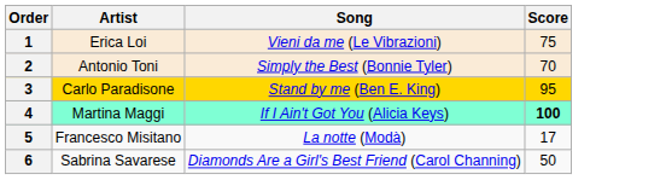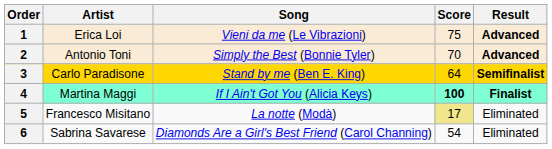 <table class="wikitable sortable" style="text-align:center; font-size:80%">
 <tr>
 <th>Order</th>
 <th>Artist</th>
 <th>Song</th>
 <th>Score</th>
+<th>Result</th>
 </tr>
 <tr bgcolor=#FAEBD7>
 <th scope=col>1</th>
 <td>Erica Loi</td>
 <td><em><a href='#'>Vieni da me</a></em> (<a href='#'>Le Vibrazioni</a>)</td>
 <td>75</td>
+<td><strong>Advanced</strong></td>
 </tr>
 <tr bgcolor=#FAEBD7>
 <th scope=col>2</th>
 <td>Antonio Toni</td>
 <td><em><a href='#'>Simply the Best</a></em> (<a href='#'>Bonnie Tyler</a>)</td>
 <td>70</td>
+<td><strong>Advanced</strong></td>
 </tr>
 <tr bgcolor=gold>
 <th scope=col>3</th>
 <td>Carlo Paradisone</td>
 <td><em><a href='#'>Stand by me</a></em> (<a href='#'>Ben E. King</a>)</td>
-<td>95</td>
+<td>64</td>
+<td><strong>Semifinalist</strong></td>
 </tr>
 <tr bgcolor=aquamarine>
 <th scope=col>4</th>
 <td>Martina Maggi</td>
 <td><em><a href='#'>If I Ain't Got You</a></em> (<a href='#'>Alicia Keys</a>)</td>
 <td><strong>100</strong></td>
+<td><strong>Finalist</strong></td>
 </tr>
 <tr>
 <th scope=col>5</th>
 <td>Francesco Misitano</td>
 <td><em><a href='#'>La notte</a></em> (<a href='#'>Modà</a>)</td>
-<td>17</td>
+<td style="background: khaki;">17</td>
+<td>Eliminated</td>
 </tr>
 <tr>
 <th scope=col>6</th>
 <td>Sabrina Savarese</td>
 <td><em><a href='#'>Diamonds Are a Girl's Best Friend</a></em> (<a href='#'>Carol Channing</a>)</td>
-<td>50</td>
+<td>54</td>
+<td>Eliminated</td>
 </tr>
 </table>
